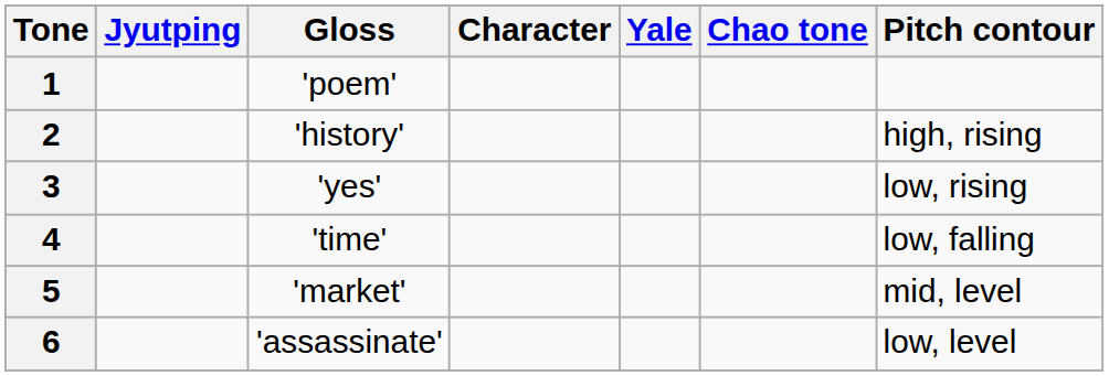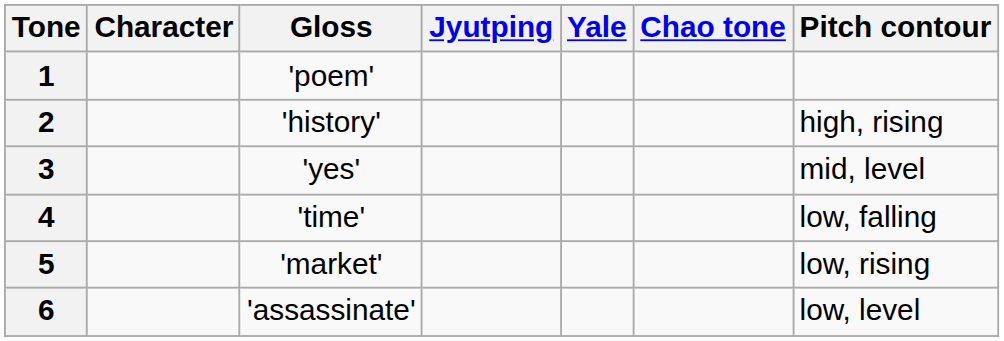 <table class="wikitable" style="text-align:center">
 <tr>
 <th scope=col>Tone</th>
+<th scope=col>Character</th>
+<th scope=col>Gloss</th>
 <th scope=col><a href='#'>Jyutping</a></th>
-<th scope=col>Gloss</th>
-<th scope=col>Character</th>
 <th scope=col><a href='#'>Yale</a></th>
 <th><a href='#'>Chao tone</a></th>
 <th scope="col">Pitch contour</th>
 </tr>
 <tr>
 <th scope="row">1</th>
 <td></td>
 <td>'poem'</td>
 <td></td>
 <td></td>
 <td></td>
 <td style="text-align:left"></td>
 </tr>
 <tr>
 <th scope="row">2</th>
 <td></td>
 <td>'history'</td>
 <td></td>
 <td></td>
 <td></td>
 <td style="text-align:left">high, rising</td>
 </tr>
 <tr>
 <th scope="row">3</th>
 <td></td>
 <td>'yes'</td>
 <td></td>
 <td></td>
 <td></td>
-<td style="text-align:left">low, rising</td>
+<td style="text-align:left">mid, level</td>
 </tr>
 <tr>
 <th scope="row">4</th>
 <td></td>
 <td>'time'</td>
 <td></td>
 <td></td>
 <td></td>
 <td style="text-align:left">low, falling</td>
 </tr>
 <tr>
 <th scope="row">5</th>
 <td></td>
 <td>'market'</td>
 <td></td>
 <td></td>
 <td></td>
-<td style="text-align:left">mid, level</td>
+<td style="text-align:left">low, rising</td>
 </tr>
 <tr>
 <th scope="row">6</th>
 <td></td>
 <td>'assassinate'</td>
 <td></td>
 <td></td>
 <td></td>
 <td style="text-align:left">low, level</td>
 </tr>
 </table>
